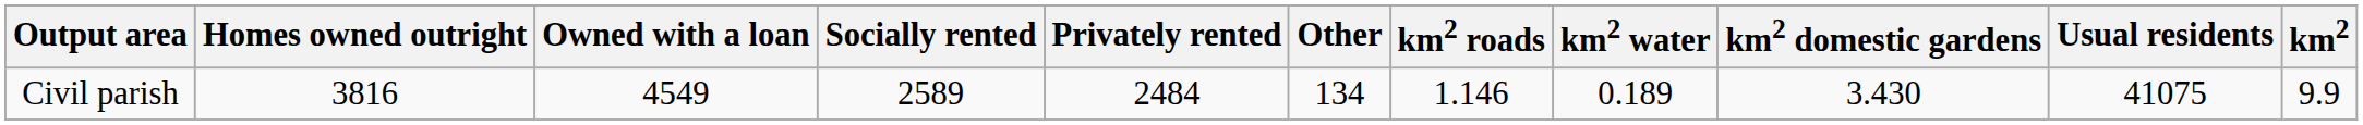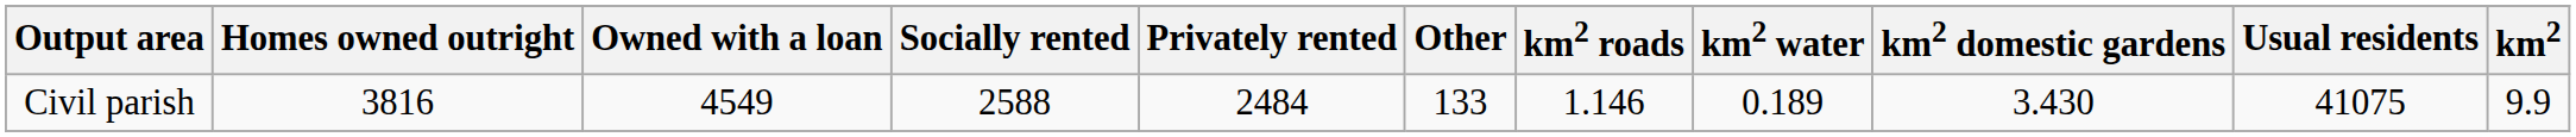 <table class="wikitable">
 <tr>
 </tr>
 <tr>
 <th>Output area</th>
 <th>Homes owned outright</th>
 <th>Owned with a loan</th>
 <th>Socially rented</th>
 <th>Privately rented</th>
 <th>Other</th>
 <th>km<sup>2</sup> roads</th>
 <th>km<sup>2</sup> water</th>
 <th>km<sup>2</sup>  domestic gardens</th>
 <th>Usual residents</th>
 <th>km<sup>2</sup></th>
 </tr>
 <tr align=center>
 <td>Civil parish</td>
 <td>3816</td>
 <td>4549</td>
-<td>2589</td>
+<td>2588</td>
 <td>2484</td>
-<td>134</td>
+<td>133</td>
 <td>1.146</td>
 <td>0.189</td>
 <td>3.430</td>
 <td>41075</td>
 <td>9.9</td>
 </tr>
 </table>
